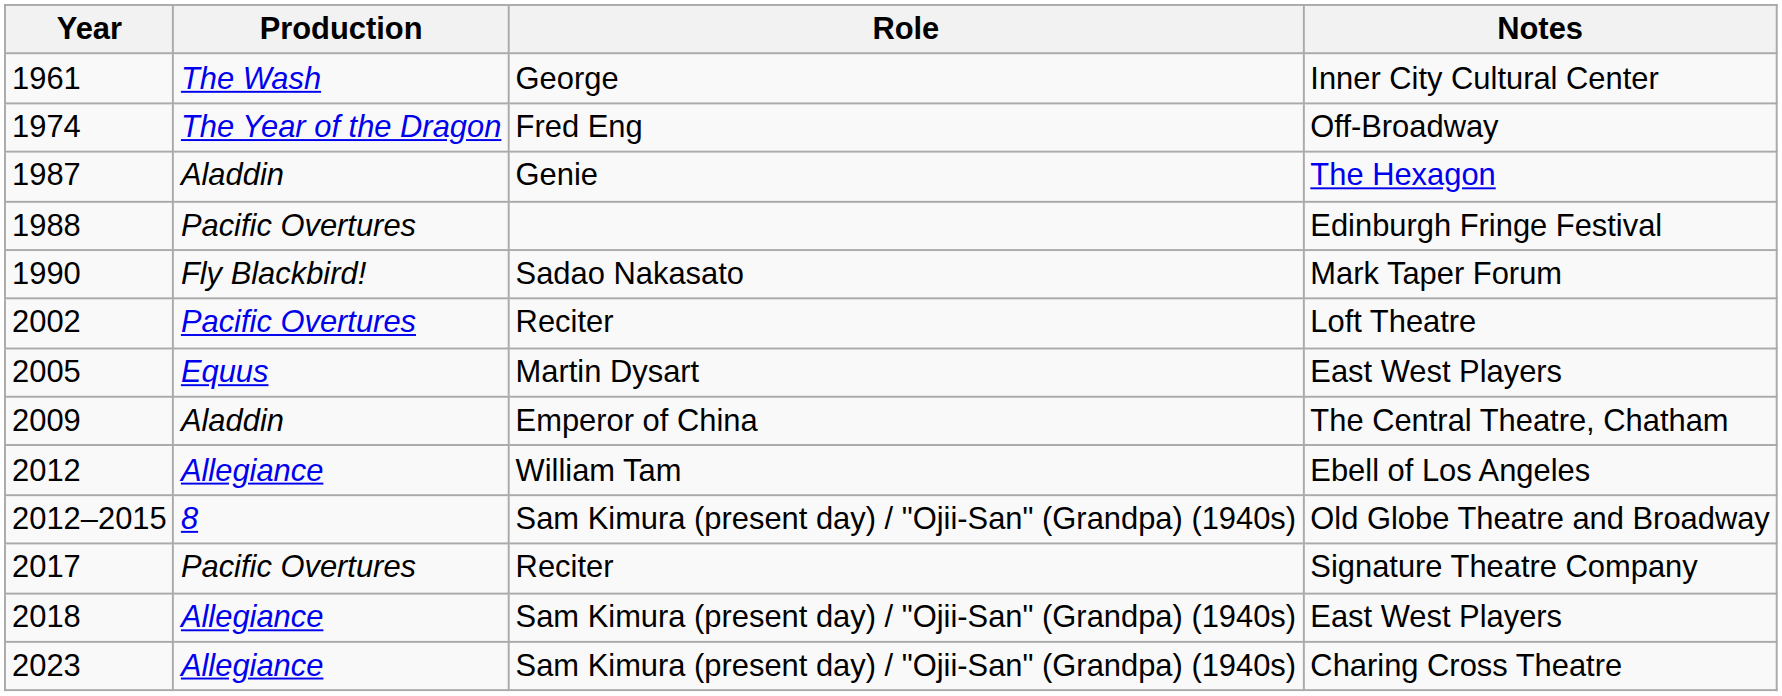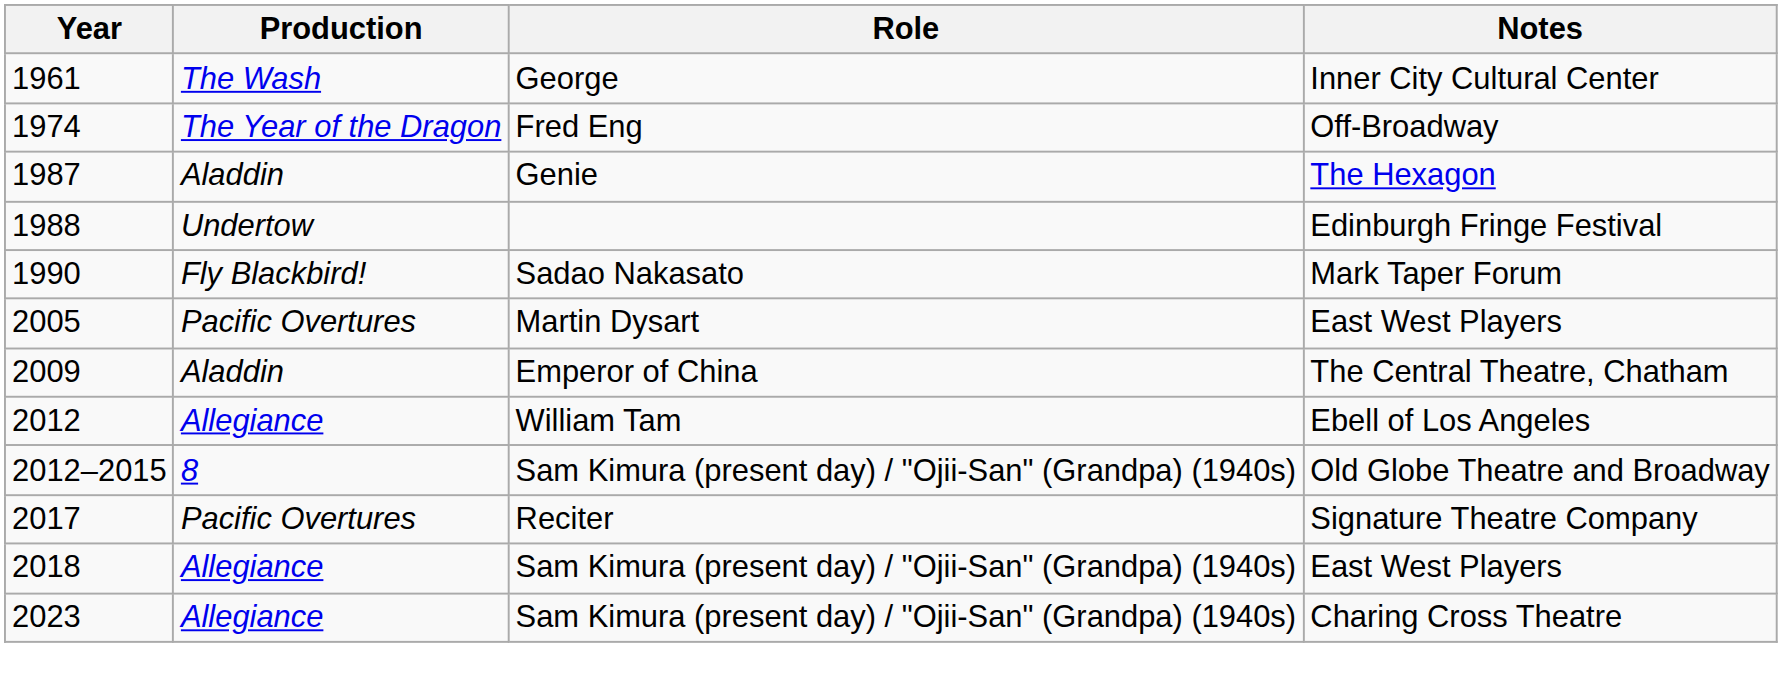 <table class="wikitable sortable">
 <tr>
 <th>Year</th>
 <th>Production</th>
 <th>Role</th>
 <th>Notes</th>
 </tr>
 <tr>
 <td>1961</td>
 <td><em><a href='#'>The Wash</a></em></td>
 <td>George</td>
 <td>Inner City Cultural Center</td>
 </tr>
 <tr>
 <td>1974</td>
 <td><em><a href='#'>The Year of the Dragon</a></em></td>
 <td>Fred Eng</td>
 <td>Off-Broadway</td>
 </tr>
 <tr>
 <td>1987</td>
 <td><em>Aladdin</em></td>
 <td>Genie</td>
 <td><a href='#'>The Hexagon</a></td>
 </tr>
 <tr>
 <td>1988</td>
-<td><em>Pacific Overtures</em></td>
+<td><em>Undertow</em></td>
 <td></td>
 <td>Edinburgh Fringe Festival</td>
 </tr>
 <tr>
 <td>1990</td>
 <td><em>Fly Blackbird!</em></td>
 <td>Sadao Nakasato</td>
 <td>Mark Taper Forum</td>
 </tr>
 <tr>
-<td>2002</td>
-<td><em><a href='#'>Pacific Overtures</a></em></td>
-<td>Reciter</td>
-<td>Loft Theatre</td>
-</tr>
-<tr>
 <td>2005</td>
-<td><em><a href='#'>Equus</a></em></td>
+<td><em>Pacific Overtures</em></td>
 <td>Martin Dysart</td>
 <td>East West Players</td>
 </tr>
 <tr>
 <td>2009</td>
 <td><em>Aladdin</em></td>
 <td>Emperor of China</td>
 <td>The Central Theatre, Chatham</td>
 </tr>
 <tr>
 <td>2012</td>
 <td><em><a href='#'>Allegiance</a></em></td>
 <td>William Tam</td>
 <td>Ebell of Los Angeles</td>
 </tr>
 <tr>
 <td>2012–2015</td>
 <td><em><a href='#'>8</a></em></td>
 <td>Sam Kimura (present day) / "Ojii-San" (Grandpa) (1940s)</td>
 <td>Old Globe Theatre and Broadway</td>
 </tr>
 <tr>
 <td>2017</td>
 <td><em>Pacific Overtures</em></td>
 <td>Reciter</td>
 <td>Signature Theatre Company</td>
 </tr>
 <tr>
 <td>2018</td>
 <td><em><a href='#'>Allegiance</a></em></td>
 <td>Sam Kimura (present day) / "Ojii-San" (Grandpa) (1940s)</td>
 <td>East West Players</td>
 </tr>
 <tr>
 <td>2023</td>
 <td><em><a href='#'>Allegiance</a></em></td>
 <td>Sam Kimura (present day) / "Ojii-San" (Grandpa) (1940s)</td>
 <td>Charing Cross Theatre</td>
 </tr>
 </table>
